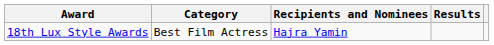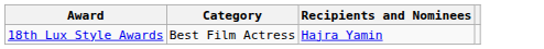 <table class="wikitable plainrowheaders sortable">
 <tr>
 <th>Award</th>
 <th>Category</th>
 <th>Recipients and Nominees</th>
-<th>Results</th>
 <th></th>
 </tr>
 <tr>
 <td><a href='#'>18th Lux Style Awards</a></td>
 <td>Best Film Actress</td>
 <td><a href='#'>Hajra Yamin</a></td>
 <td></td>
-<td></td>
 </tr>
 </table>
